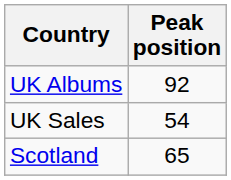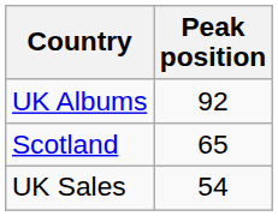 <table class="wikitable">
 <tr>
 <th>Country</th>
 <th>Peak<br>position</th>
 </tr>
 <tr>
 <td><a href='#'>UK Albums</a></td>
 <td style="text-align:center;">92</td>
 </tr>
 <tr>
+<td><a href='#'>Scotland</a></td>
+<td style="text-align:center;">65</td>
+</tr>
+<tr>
 <td>UK Sales</td>
 <td style="text-align:center;">54</td>
 </tr>
-<tr>
-<td><a href='#'>Scotland</a></td>
-<td style="text-align:center;">65</td>
-</tr>
 </table>
